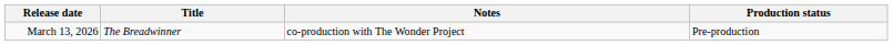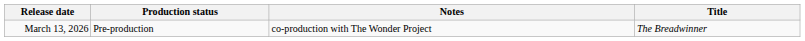 <table class="wikitable sortable" style="width:100%;">
 <tr>
 <th scope="col" style="width:130px;">Release date</th>
+<th>Production status</th>
+<th>Notes</th>
 <th>Title</th>
-<th>Notes</th>
-<th>Production status</th>
 </tr>
 <tr>
 <td style="text-align:right;">March 13, 2026</td>
+<td>Pre-production</td>
+<td>co-production with The Wonder Project</td>
 <td><em>The Breadwinner</em></td>
-<td>co-production with The Wonder Project</td>
-<td>Pre-production</td>
 </tr>
 </table>
